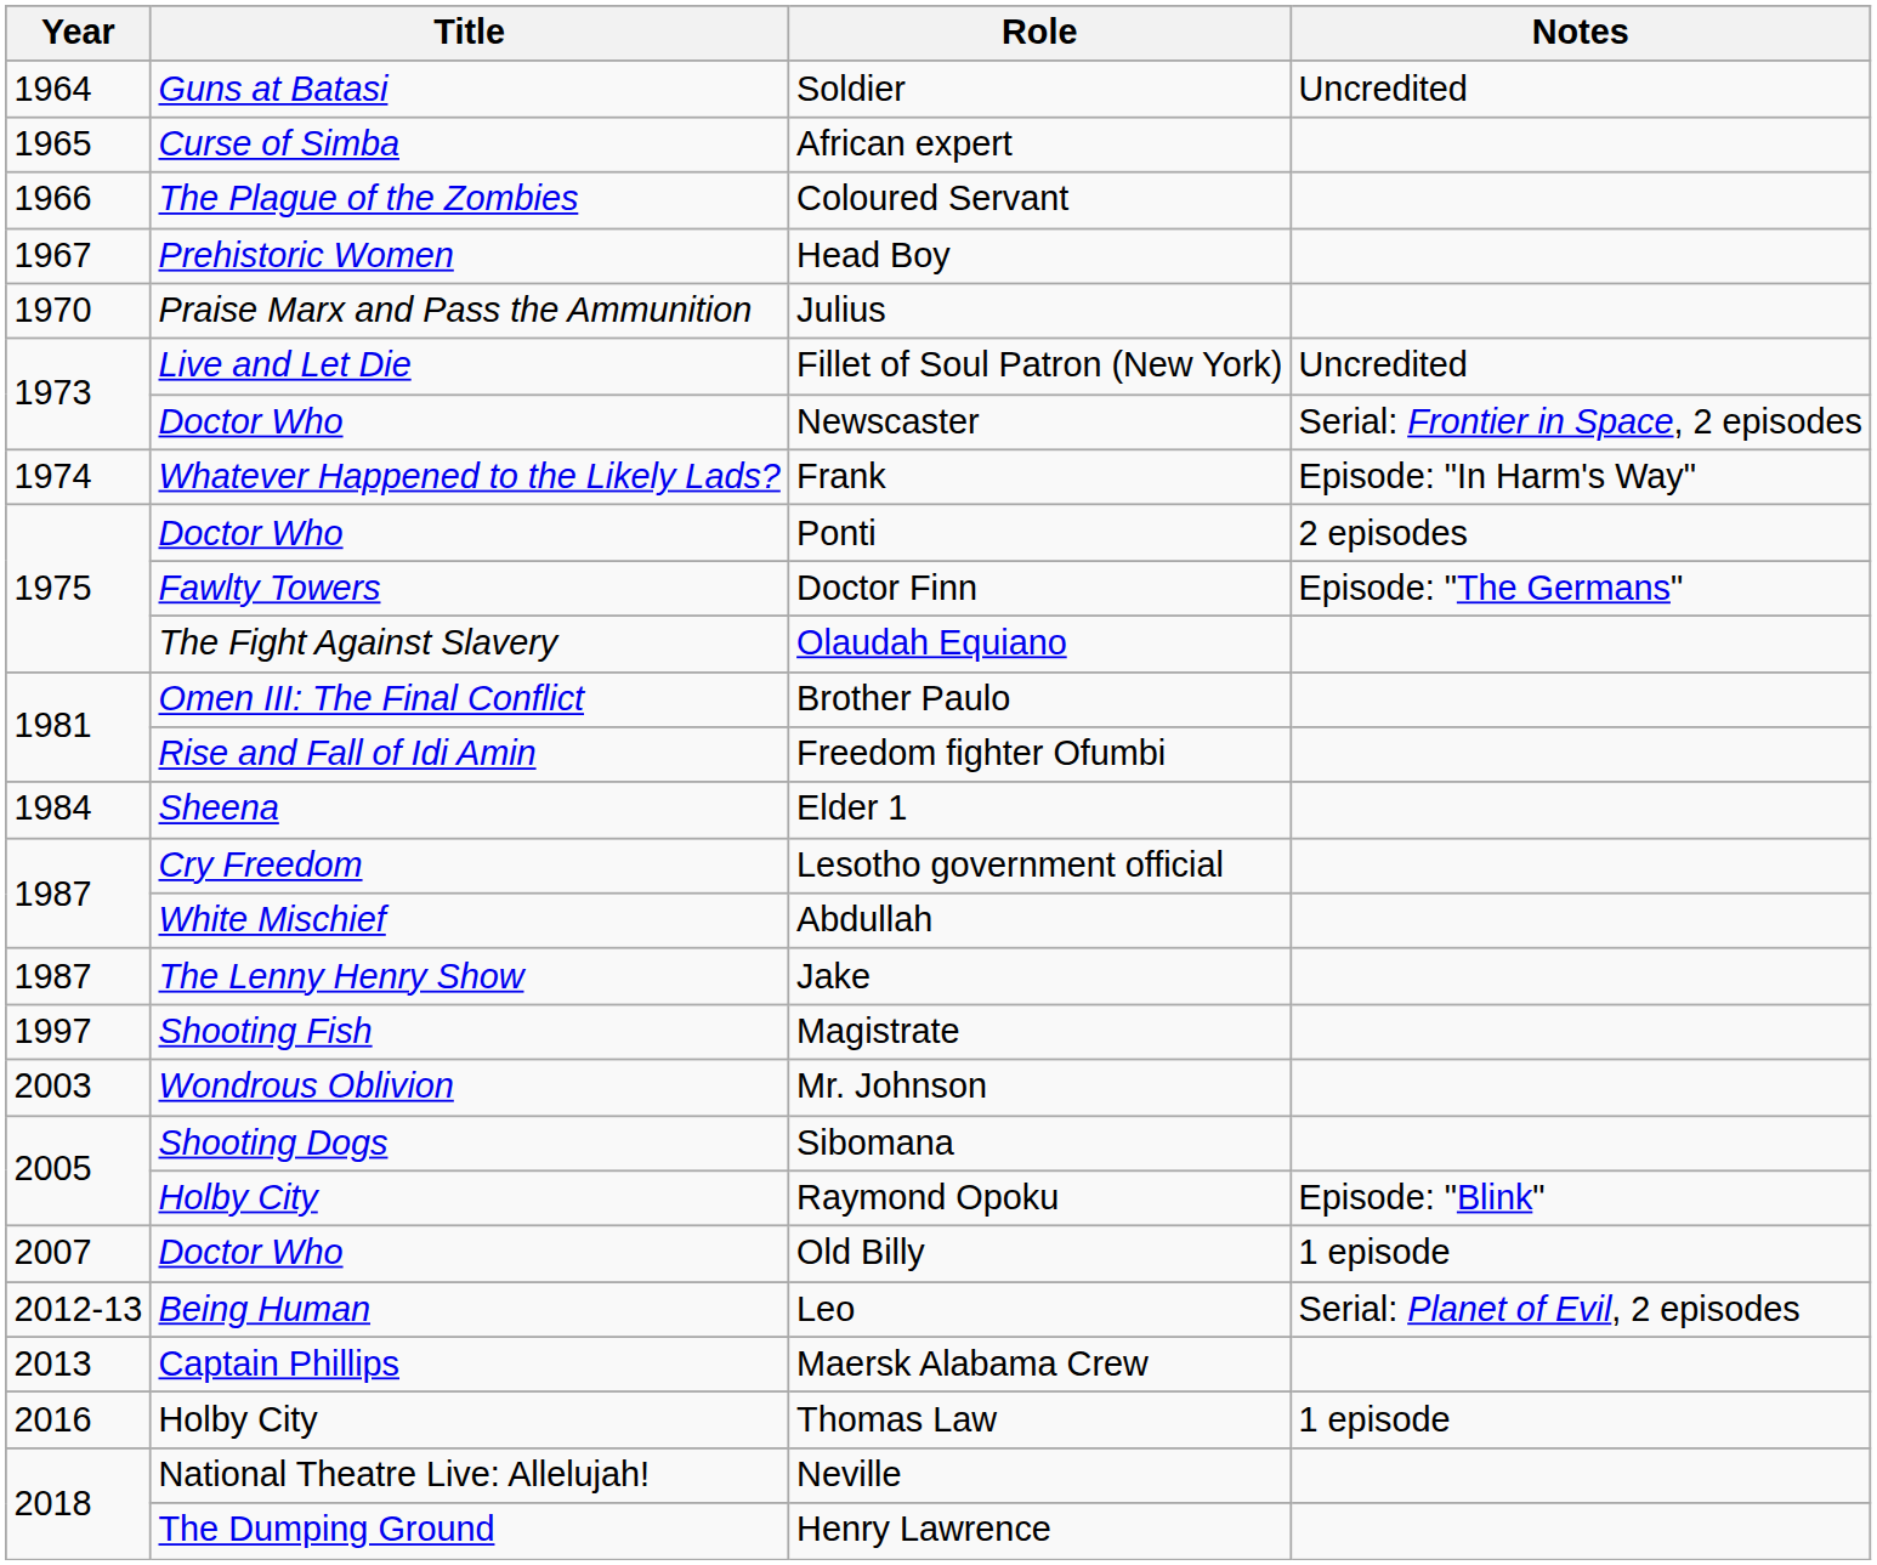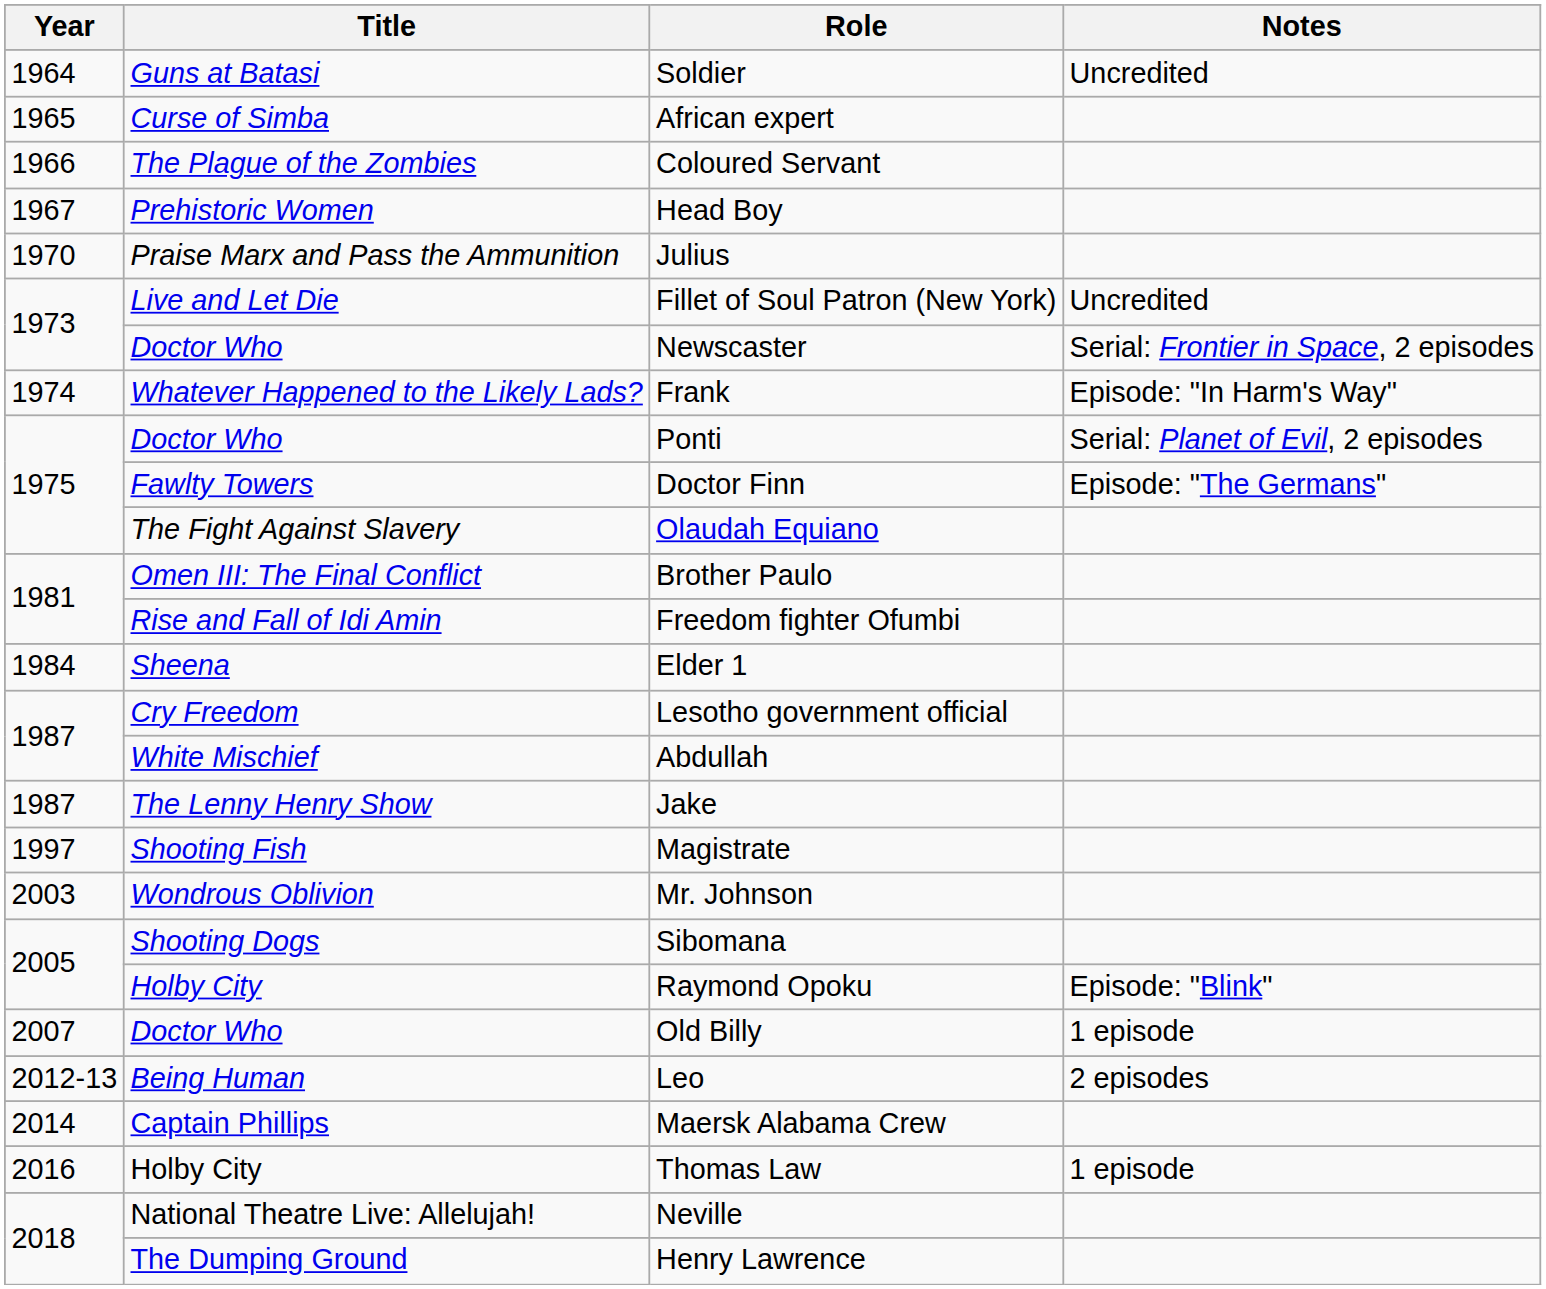 <table class="wikitable">
 <tr>
 <th>Year</th>
 <th>Title</th>
 <th>Role</th>
 <th>Notes</th>
 </tr>
 <tr>
 <td>1964</td>
 <td><em><a href='#'>Guns at Batasi</a></em></td>
 <td>Soldier</td>
 <td>Uncredited</td>
 </tr>
 <tr>
 <td>1965</td>
 <td><em><a href='#'>Curse of Simba</a></em></td>
 <td>African expert</td>
 <td></td>
 </tr>
 <tr>
 <td>1966</td>
 <td><em><a href='#'>The Plague of the Zombies</a></em></td>
 <td>Coloured Servant</td>
 <td></td>
 </tr>
 <tr>
 <td>1967</td>
 <td><em><a href='#'>Prehistoric Women</a></em></td>
 <td>Head Boy</td>
 <td></td>
 </tr>
 <tr>
 <td>1970</td>
 <td><em>Praise Marx and Pass the Ammunition</em></td>
 <td>Julius</td>
 <td></td>
 </tr>
 <tr>
 <td rowspan="2">1973</td>
 <td><em><a href='#'>Live and Let Die</a></em></td>
 <td>Fillet of Soul Patron (New York)</td>
 <td>Uncredited</td>
 </tr>
 <tr>
 <td><em><a href='#'>Doctor Who</a></em></td>
 <td>Newscaster</td>
 <td>Serial: <em><a href='#'>Frontier in Space</a></em>, 2 episodes</td>
 </tr>
 <tr>
 <td>1974</td>
 <td><em><a href='#'>Whatever Happened to the Likely Lads?</a></em></td>
 <td>Frank</td>
 <td>Episode: "In Harm's Way"</td>
 </tr>
 <tr>
 <td rowspan="3">1975</td>
 <td><em><a href='#'>Doctor Who</a></em></td>
 <td>Ponti</td>
-<td>2 episodes</td>
+<td>Serial: <em><a href='#'>Planet of Evil</a></em>, 2 episodes</td>
 </tr>
 <tr>
 <td><em><a href='#'>Fawlty Towers</a></em></td>
 <td>Doctor Finn</td>
 <td>Episode: "<a href='#'>The Germans</a>"</td>
 </tr>
 <tr>
 <td><em>The Fight Against Slavery</em></td>
 <td><a href='#'>Olaudah Equiano</a></td>
 <td></td>
 </tr>
 <tr>
 <td rowspan="2">1981</td>
 <td><em><a href='#'>Omen III: The Final Conflict</a></em></td>
 <td>Brother Paulo</td>
 <td></td>
 </tr>
 <tr>
 <td><em><a href='#'>Rise and Fall of Idi Amin</a></em></td>
 <td>Freedom fighter Ofumbi</td>
 <td></td>
 </tr>
 <tr>
 <td>1984</td>
 <td><em><a href='#'>Sheena</a></em></td>
 <td>Elder 1</td>
 <td></td>
 </tr>
 <tr>
 <td rowspan="2">1987</td>
 <td><em><a href='#'>Cry Freedom</a></em></td>
 <td>Lesotho government official</td>
 <td></td>
 </tr>
 <tr>
 <td><em><a href='#'>White Mischief</a></em></td>
 <td>Abdullah</td>
 <td></td>
 </tr>
 <tr>
 <td>1987</td>
 <td><em><a href='#'>The Lenny Henry Show</a></em></td>
 <td>Jake</td>
 <td></td>
 </tr>
 <tr>
 <td>1997</td>
 <td><em><a href='#'>Shooting Fish</a></em></td>
 <td>Magistrate</td>
 <td></td>
 </tr>
 <tr>
 <td>2003</td>
 <td><em><a href='#'>Wondrous Oblivion</a></em></td>
 <td>Mr. Johnson</td>
 <td></td>
 </tr>
 <tr>
 <td rowspan="2">2005</td>
 <td><em><a href='#'>Shooting Dogs</a></em></td>
 <td>Sibomana</td>
 <td></td>
 </tr>
 <tr>
 <td><em><a href='#'>Holby City</a></em></td>
 <td>Raymond Opoku</td>
 <td>Episode: "<a href='#'>Blink</a>"</td>
 </tr>
 <tr>
 <td>2007</td>
 <td><em><a href='#'>Doctor Who</a></em></td>
 <td>Old Billy</td>
 <td>1 episode</td>
 </tr>
 <tr>
 <td>2012-13</td>
 <td><em><a href='#'>Being Human</a></td>
 <td>Leo</td>
-<td>Serial: <em><a href='#'>Planet of Evil</a></em>, 2 episodes</td>
+<td>2 episodes</td>
 </tr>
 <tr>
-<td>2013</td>
+<td>2014</td>
 <td></em><a href='#'>Captain Phillips</a><em></td>
 <td>Maersk Alabama Crew</td>
 <td></td>
 </tr>
 <tr>
 <td>2016</td>
 <td></em>Holby City<em></td>
 <td>Thomas Law</td>
 <td>1 episode</td>
 </tr>
 <tr>
 <td rowspan="2">2018</td>
 <td></em>National Theatre Live: Allelujah!<em></td>
 <td>Neville</td>
 <td></td>
 </tr>
 <tr>
 <td></em><a href='#'>The Dumping Ground</a><em></td>
 <td>Henry Lawrence</td>
 <td></td>
 </tr>
 </table>
